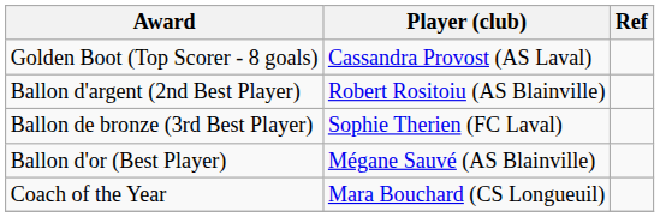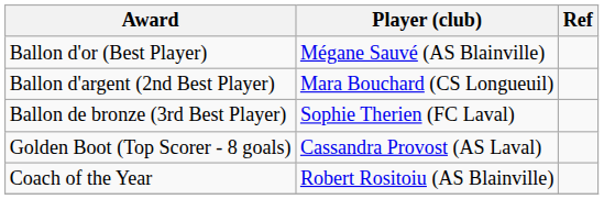 <table class="wikitable">
 <tr>
 <th>Award</th>
 <th>Player (club)</th>
 <th>Ref</th>
 </tr>
 <tr>
-<td>Golden Boot (Top Scorer - 8 goals)</td>
-<td><a href='#'>Cassandra Provost</a> (AS Laval)</td>
+<td>Ballon d'or (Best Player)</td>
+<td><a href='#'>Mégane Sauvé</a> (AS Blainville)</td>
 <td></td>
 </tr>
 <tr>
 <td>Ballon d'argent (2nd Best Player)</td>
-<td><a href='#'>Robert Rositoiu</a> (AS Blainville)</td>
+<td><a href='#'>Mara Bouchard</a> (CS Longueuil)</td>
 <td></td>
 </tr>
 <tr>
 <td>Ballon de bronze (3rd Best Player)</td>
 <td><a href='#'>Sophie Therien</a> (FC Laval)</td>
 <td></td>
 </tr>
 <tr>
-<td>Ballon d'or (Best Player)</td>
-<td><a href='#'>Mégane Sauvé</a> (AS Blainville)</td>
+<td>Golden Boot (Top Scorer - 8 goals)</td>
+<td><a href='#'>Cassandra Provost</a> (AS Laval)</td>
 <td></td>
 </tr>
 <tr>
 <td>Coach of the Year</td>
-<td><a href='#'>Mara Bouchard</a> (CS Longueuil)</td>
+<td><a href='#'>Robert Rositoiu</a> (AS Blainville)</td>
 <td></td>
 </tr>
 <tr>
 </tr>
 </table>
